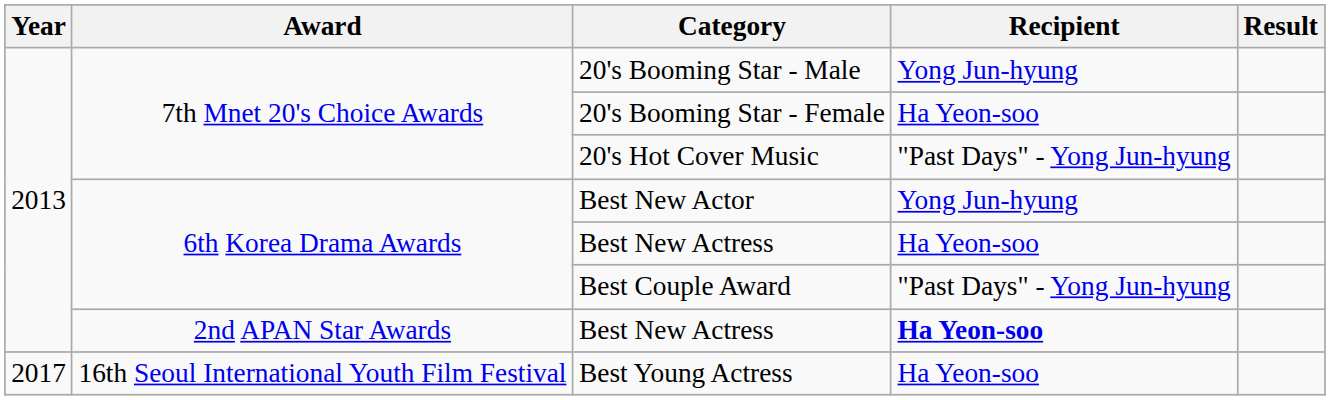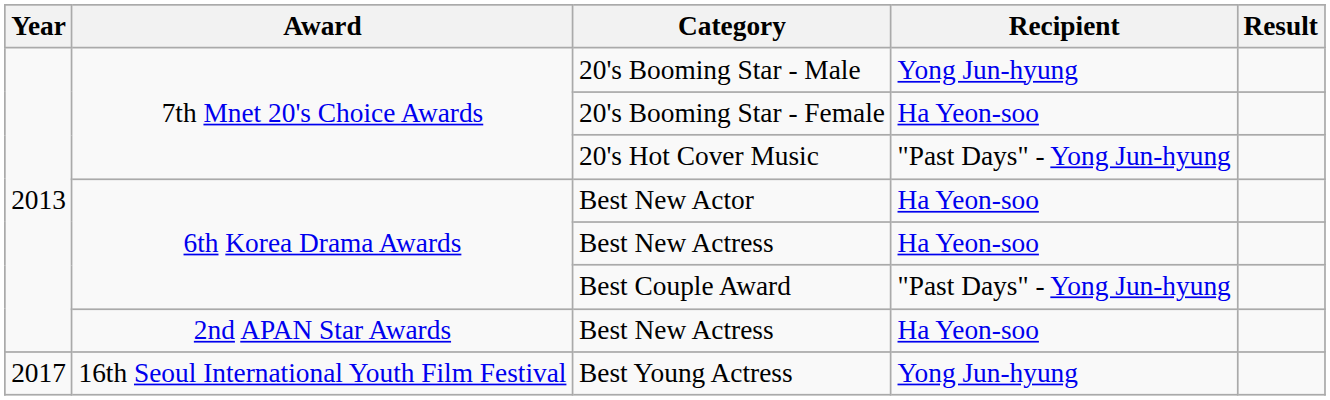 <table class="wikitable">
 <tr>
 <th>Year</th>
 <th>Award</th>
 <th>Category</th>
 <th>Recipient</th>
 <th>Result</th>
 </tr>
 <tr>
 <td rowspan="7">2013</td>
 <td rowspan="3" style="text-align:center">7th <a href='#'>Mnet 20's Choice Awards</a></td>
 <td>20's Booming Star - Male</td>
 <td><a href='#'>Yong Jun-hyung</a></td>
 <td></td>
 </tr>
 <tr>
 <td>20's Booming Star - Female</td>
 <td><a href='#'>Ha Yeon-soo</a></td>
 <td></td>
 </tr>
 <tr>
 <td>20's Hot Cover Music</td>
 <td>"Past Days" - <a href='#'>Yong Jun-hyung</a></td>
 <td></td>
 </tr>
 <tr>
 <td rowspan="3" style="text-align:center"><a href='#'>6th</a> <a href='#'>Korea Drama Awards</a></td>
 <td>Best New Actor</td>
-<td><a href='#'>Yong Jun-hyung</a></td>
+<td><a href='#'>Ha Yeon-soo</a></td>
 <td></td>
 </tr>
 <tr>
 <td>Best New Actress</td>
 <td><a href='#'>Ha Yeon-soo</a></td>
 <td></td>
 </tr>
 <tr>
 <td>Best Couple Award</td>
 <td>"Past Days" - <a href='#'>Yong Jun-hyung</a></td>
 <td></td>
 </tr>
 <tr>
 <td rowspan="1" style="text-align:center"><a href='#'>2nd</a> <a href='#'>APAN Star Awards</a></td>
 <td>Best New Actress</td>
-<td><strong><a href='#'>Ha Yeon-soo</a></strong></td>
+<td><a href='#'>Ha Yeon-soo</a></td>
 <td></td>
 </tr>
 <tr>
 <td>2017</td>
 <td rowspan="1" style="text-align:center">16th <a href='#'>Seoul International Youth Film Festival</a></td>
 <td>Best Young Actress</td>
-<td><a href='#'>Ha Yeon-soo</a></td>
+<td><a href='#'>Yong Jun-hyung</a></td>
 <td></td>
 </tr>
 </table>
